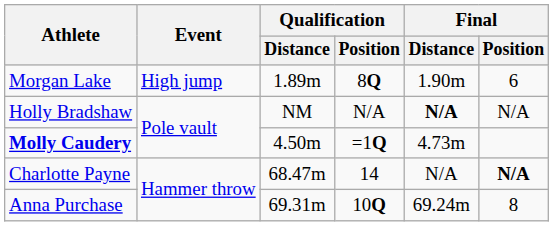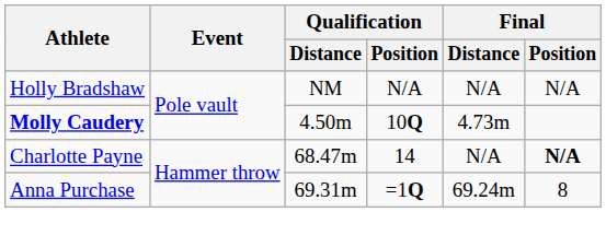 <table class=wikitable style=font-size:90%>
 <tr>
 <th rowspan=2>Athlete</th>
 <th rowspan=2>Event</th>
 <th colspan=2>Qualification</th>
 <th colspan=2>Final</th>
 </tr>
 <tr style=font-size:95%>
 <th>Distance</th>
 <th>Position</th>
 <th>Distance</th>
 <th>Position</th>
 </tr>
 <tr align=center>
-<td align=left><a href='#'>Morgan Lake</a></td>
-<td align=left><a href='#'>High jump</a></td>
-<td>1.89m</td>
-<td>8<strong>Q</strong></td>
-<td>1.90m</td>
-<td>6</td>
-</tr>
-<tr align=center>
 <td align=left><a href='#'>Holly Bradshaw</a></td>
 <td align=left rowspan=2><a href='#'>Pole vault</a></td>
 <td>NM</td>
 <td>N/A</td>
-<td><strong>N/A</strong></td>
+<td>N/A</td>
 <td>N/A</td>
 </tr>
 <tr align=center>
 <td align=left><strong><a href='#'>Molly Caudery</a></strong></td>
 <td>4.50m</td>
-<td>=1<strong>Q</strong></td>
+<td>10<strong>Q</strong></td>
 <td>4.73m</td>
 <td></td>
 </tr>
 <tr align=center>
 <td align=left><a href='#'>Charlotte Payne</a></td>
 <td align=left rowspan=2><a href='#'>Hammer throw</a></td>
 <td>68.47m</td>
 <td>14</td>
 <td>N/A</td>
 <td><strong>N/A</strong></td>
 </tr>
 <tr align=center>
 <td align=left><a href='#'>Anna Purchase</a></td>
 <td>69.31m</td>
-<td>10<strong>Q</strong></td>
+<td>=1<strong>Q</strong></td>
 <td>69.24m</td>
 <td>8</td>
 </tr>
 </table>
